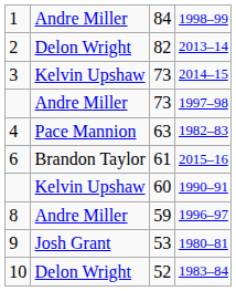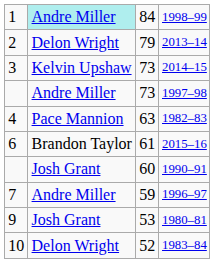 <table class="wikitable">
 <tr>
 </tr>
 <tr>
 <td>1</td>
-<td><a href='#'>Andre Miller</a></td>
+<td style="background: paleturquoise;"><a href='#'>Andre Miller</a></td>
 <td>84</td>
 <td style="font-size:80%;"><a href='#'>1998–99</a></td>
 </tr>
 <tr>
 <td>2</td>
 <td><a href='#'>Delon Wright</a></td>
-<td>82</td>
+<td>79</td>
 <td style="font-size:80%;"><a href='#'>2013–14</a></td>
 </tr>
 <tr>
 <td>3</td>
 <td><a href='#'>Kelvin Upshaw</a></td>
 <td>73</td>
 <td style="font-size:80%;"><a href='#'>2014–15</a></td>
 </tr>
 <tr>
 <td></td>
 <td><a href='#'>Andre Miller</a></td>
 <td>73</td>
 <td style="font-size:80%;"><a href='#'>1997–98</a></td>
 </tr>
 <tr>
 <td>4</td>
 <td><a href='#'>Pace Mannion</a></td>
 <td>63</td>
 <td style="font-size:80%;"><a href='#'>1982–83</a></td>
 </tr>
 <tr>
 <td>6</td>
 <td>Brandon Taylor</td>
 <td>61</td>
 <td style="font-size:80%;"><a href='#'>2015–16</a></td>
 </tr>
 <tr>
 <td></td>
-<td><a href='#'>Kelvin Upshaw</a></td>
+<td><a href='#'>Josh Grant</a></td>
 <td>60</td>
 <td style="font-size:80%;"><a href='#'>1990–91</a></td>
 </tr>
 <tr>
-<td>8</td>
+<td>7</td>
 <td><a href='#'>Andre Miller</a></td>
 <td>59</td>
 <td style="font-size:80%;"><a href='#'>1996–97</a></td>
 </tr>
 <tr>
 <td>9</td>
 <td><a href='#'>Josh Grant</a></td>
 <td>53</td>
 <td style="font-size:80%;"><a href='#'>1980–81</a></td>
 </tr>
 <tr>
 <td>10</td>
 <td><a href='#'>Delon Wright</a></td>
 <td>52</td>
 <td style="font-size:80%;"><a href='#'>1983–84</a></td>
 </tr>
 </table>
